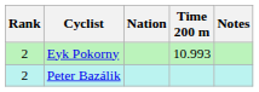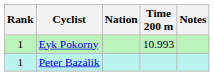 <table class="wikitable sortable" style="text-align:center">
 <tr>
 <th>Rank</th>
 <th>Cyclist</th>
 <th>Nation</th>
 <th>Time<br>200 m</th>
 <th>Notes</th>
 </tr>
 <tr bgcolor=bbf3bb>
-<td>2</td>
+<td>1</td>
 <td align=left><a href='#'>Eyk Pokorny</a></td>
 <td align=left></td>
 <td>10.993</td>
 <td></td>
 </tr>
 <tr bgcolor=bbf3f>
-<td>2</td>
+<td>1</td>
 <td align=left><a href='#'>Peter Bazálik</a></td>
 <td align=left></td>
 <td></td>
 <td></td>
 </tr>
 </table>
